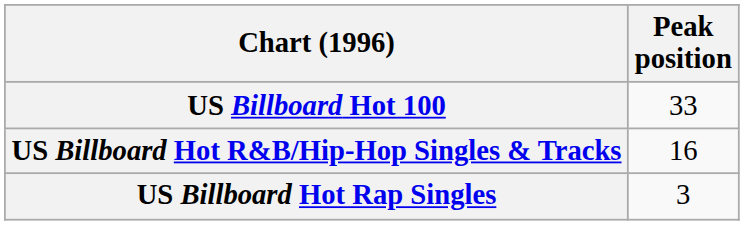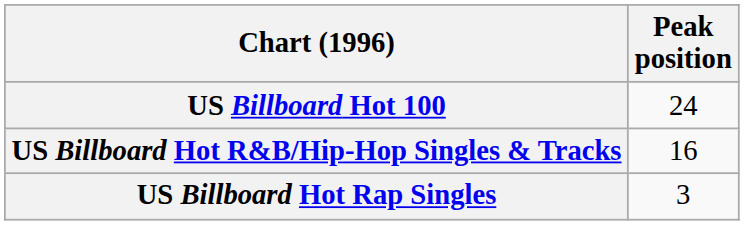 <table class="wikitable sortable plainrowheaders">
 <tr>
 <th scope="col">Chart (1996)</th>
 <th scope="col">Peak<br>position</th>
 </tr>
 <tr>
 <th scope="row">US <a href='#'><em>Billboard</em> Hot 100</a></th>
-<td align="center">33</td>
+<td align="center">24</td>
 </tr>
 <tr>
 <th scope="row">US <em>Billboard</em> <a href='#'>Hot R&B/Hip-Hop Singles & Tracks</a></th>
 <td align="center">16</td>
 </tr>
 <tr>
 <th scope="row">US <em>Billboard</em> <a href='#'>Hot Rap Singles</a></th>
 <td align="center">3</td>
 </tr>
 </table>
